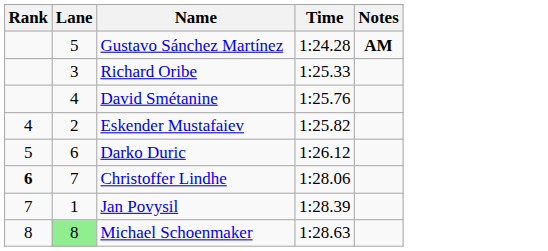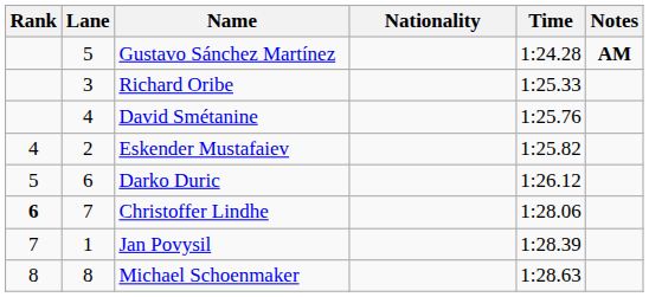 <table class="wikitable sortable" style="text-align:center">
 <tr>
 <th>Rank</th>
 <th>Lane</th>
 <th style="width:180px">Name</th>
+<th style="width:125px">Nationality</th>
 <th>Time</th>
 <th>Notes</th>
 </tr>
 <tr>
 <td></td>
 <td>5</td>
 <td style="text-align:left;"><a href='#'>Gustavo Sánchez Martínez</a></td>
+<td style="text-align:left;"></td>
 <td>1:24.28</td>
 <td><strong>AM</strong></td>
 </tr>
 <tr>
 <td></td>
 <td>3</td>
 <td style="text-align:left;"><a href='#'>Richard Oribe</a></td>
+<td style="text-align:left;"></td>
 <td>1:25.33</td>
 <td></td>
 </tr>
 <tr>
 <td></td>
 <td>4</td>
 <td style="text-align:left;"><a href='#'>David Smétanine</a></td>
+<td style="text-align:left;"></td>
 <td>1:25.76</td>
 <td></td>
 </tr>
 <tr>
 <td>4</td>
 <td>2</td>
 <td style="text-align:left;"><a href='#'>Eskender Mustafaiev</a></td>
+<td style="text-align:left;"></td>
 <td>1:25.82</td>
 <td></td>
 </tr>
 <tr>
 <td>5</td>
 <td>6</td>
 <td style="text-align:left;"><a href='#'>Darko Duric</a></td>
+<td style="text-align:left;"></td>
 <td>1:26.12</td>
 <td></td>
 </tr>
 <tr>
 <td><strong>6</strong></td>
 <td>7</td>
 <td style="text-align:left;"><a href='#'>Christoffer Lindhe</a></td>
+<td style="text-align:left;"></td>
 <td>1:28.06</td>
 <td></td>
 </tr>
 <tr>
 <td>7</td>
 <td>1</td>
 <td style="text-align:left;"><a href='#'>Jan Povysil</a></td>
+<td style="text-align:left;"></td>
 <td>1:28.39</td>
 <td></td>
 </tr>
 <tr>
 <td>8</td>
-<td style="background: lightgreen;">8</td>
+<td>8</td>
 <td style="text-align:left;"><a href='#'>Michael Schoenmaker</a></td>
+<td style="text-align:left;"></td>
 <td>1:28.63</td>
 <td></td>
 </tr>
 </table>
